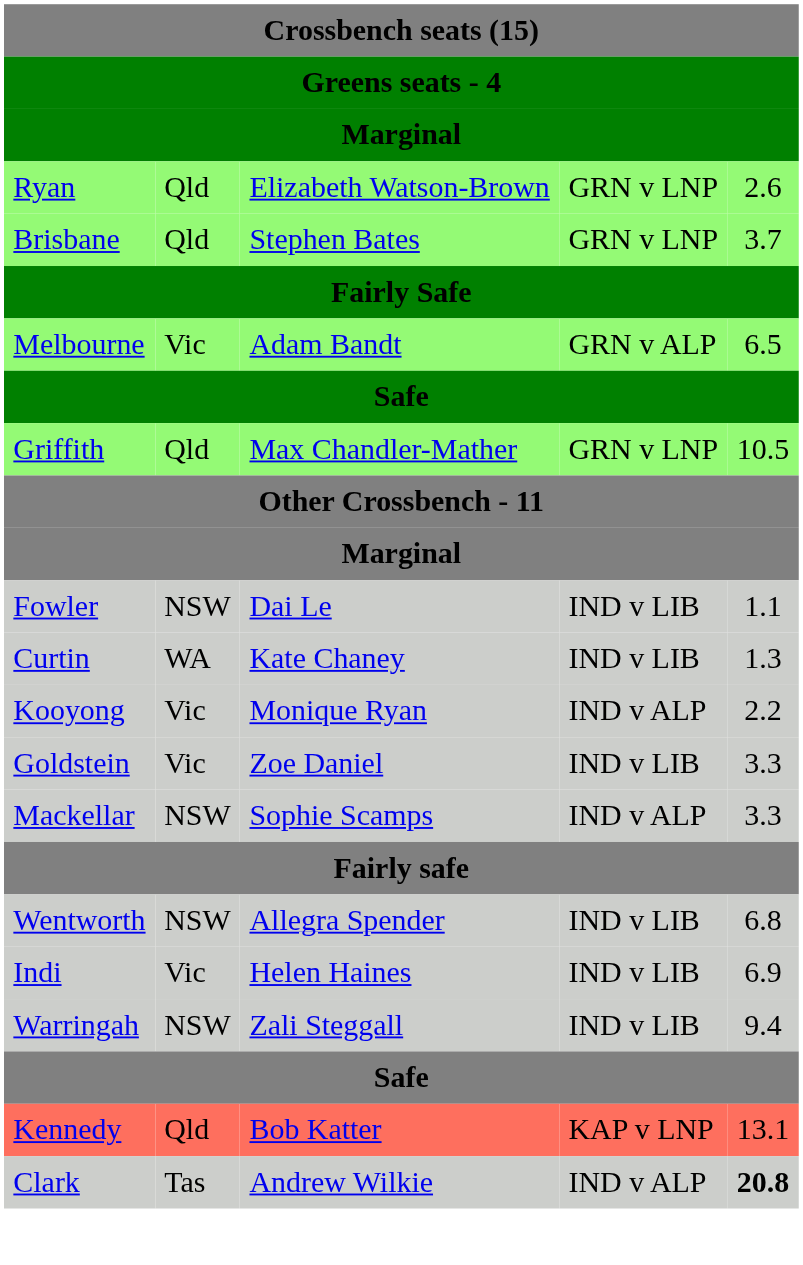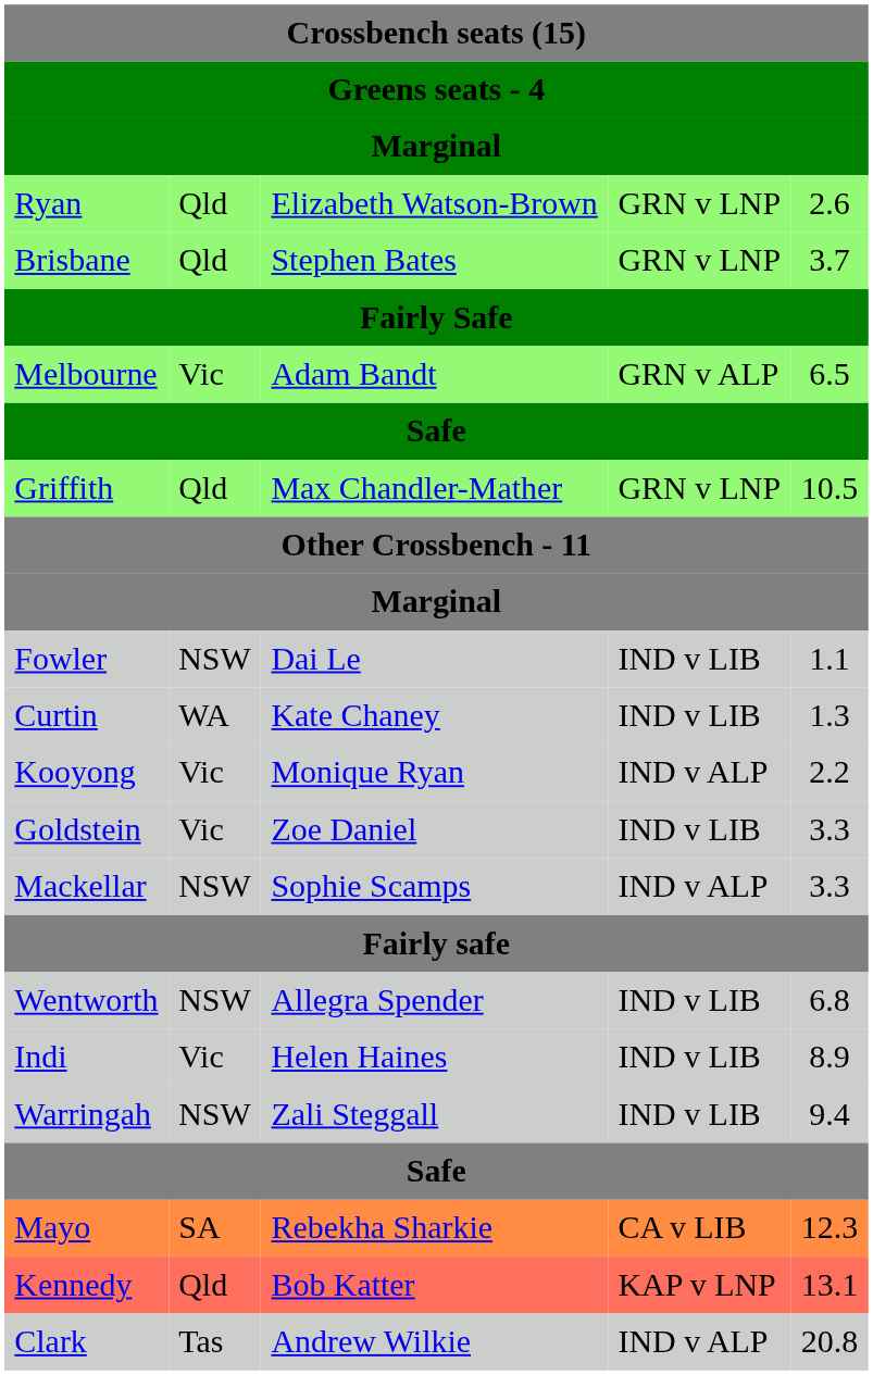 <table class="toccolours" cellpadding="5" cellspacing="0" style="float:left; margin-right:.5em; margin-top:.4em; font-size:90 ppt;">
 <tr>
 <td colspan="5" style="text-align:center; background:gray;"><span><strong>Crossbench seats (15) </strong></span></td>
 </tr>
 <tr>
 </tr>
 <tr>
 <td colspan="5" style="text-align:center; background:green;"><span><strong>Greens seats - 4</strong></span></td>
 </tr>
 <tr>
 <td colspan="5" style="text-align:center; background:green;"><span><strong>Marginal</strong></span></td>
 </tr>
 <tr>
 <td style="text-align:left; background:#94FA75"><a href='#'>Ryan</a></td>
 <td style="text-align:left; background:#94FA75">Qld</td>
 <td style="text-align:left; background:#94FA75;"><a href='#'>Elizabeth Watson-Brown</a></td>
 <td style="text-align:left; background:#94FA75;">GRN v LNP</td>
 <td style="text-align:center; background:#94FA75;">2.6</td>
 </tr>
 <tr>
 <td style="text-align:left; background:#94FA75"><a href='#'>Brisbane</a></td>
 <td style="text-align:left; background:#94FA75">Qld</td>
 <td style="text-align:left; background:#94FA75;"><a href='#'>Stephen Bates</a></td>
 <td style="text-align:left; background:#94FA75;">GRN v LNP</td>
 <td style="text-align:center; background:#94FA75;">3.7</td>
 </tr>
 <tr>
 <td colspan="5" style="text-align:center; background:green;"><span><strong>Fairly Safe</strong></span></td>
 </tr>
 <tr>
 <td style="text-align:left; background:#94FA75"><a href='#'>Melbourne</a></td>
 <td style="text-align:left; background:#94FA75">Vic</td>
 <td style="text-align:left; background:#94FA75;"><a href='#'>Adam Bandt</a></td>
 <td style="text-align:left; background:#94FA75;">GRN v ALP</td>
 <td style="text-align:center; background:#94FA75;">6.5</td>
 </tr>
 <tr>
 <td colspan="5" style="text-align:center; background:green;"><span><strong>Safe</strong></span></td>
 </tr>
 <tr>
 <td style="text-align:left; background:#94FA75"><a href='#'>Griffith</a></td>
 <td style="text-align:left; background:#94FA75">Qld</td>
 <td style="text-align:left; background:#94FA75;"><a href='#'>Max Chandler-Mather</a></td>
 <td style="text-align:left; background:#94FA75;">GRN v LNP</td>
 <td style="text-align:center; background:#94FA75;">10.5</td>
 </tr>
 <tr>
 <td colspan="5" style="text-align:center; background:gray;"><span><strong>Other Crossbench - 11</strong></span></td>
 </tr>
 <tr>
 <td colspan="5" style="text-align:center; background:gray;"><span><strong>Marginal</strong></span></td>
 </tr>
 <tr>
 <td style="text-align:left; background:#CCCECB"><a href='#'>Fowler</a></td>
 <td style="text-align:left; background:#CCCECB">NSW</td>
 <td style="text-align:left; background:#CCCECB;"><a href='#'>Dai Le</a></td>
 <td style="text-align:left; background:#CCCECB;">IND v LIB</td>
 <td style="text-align:center; background:#CCCECB;">1.1</td>
 </tr>
 <tr>
 <td style="text-align:left; background:#CCCECB"><a href='#'>Curtin</a></td>
 <td style="text-align:left; background:#CCCECB">WA</td>
 <td style="text-align:left; background:#CCCECB;"><a href='#'>Kate Chaney</a></td>
 <td style="text-align:left; background:#CCCECB;">IND v LIB</td>
 <td style="text-align:center; background:#CCCECB;">1.3</td>
 </tr>
 <tr>
 <td style="text-align:left; background:#CCCECB"><a href='#'>Kooyong</a></td>
 <td style="text-align:left; background:#CCCECB">Vic</td>
 <td style="text-align:left; background:#CCCECB;"><a href='#'>Monique Ryan</a></td>
 <td style="text-align:left; background:#CCCECB;">IND v ALP</td>
 <td style="text-align:center; background:#CCCECB;">2.2</td>
 </tr>
 <tr>
 <td style="text-align:left; background:#CCCECB"><a href='#'>Goldstein</a></td>
 <td style="text-align:left; background:#CCCECB">Vic</td>
 <td style="text-align:left; background:#CCCECB;"><a href='#'>Zoe Daniel</a></td>
 <td style="text-align:left; background:#CCCECB;">IND v LIB</td>
 <td style="text-align:center; background:#CCCECB;">3.3</td>
 </tr>
 <tr>
 <td style="text-align:left; background:#CCCECB"><a href='#'>Mackellar</a></td>
 <td style="text-align:left; background:#CCCECB">NSW</td>
 <td style="text-align:left; background:#CCCECB;"><a href='#'>Sophie Scamps</a></td>
 <td style="text-align:left; background:#CCCECB;">IND v ALP</td>
 <td style="text-align:center; background:#CCCECB;">3.3</td>
 </tr>
 <tr>
 <td colspan="5" style="text-align:center; background:gray;"><span><strong>Fairly safe</strong></span></td>
 </tr>
 <tr>
 <td style="text-align:left; background:#CCCECB"><a href='#'>Wentworth</a></td>
 <td style="text-align:left; background:#CCCECB">NSW</td>
 <td style="text-align:left; background:#CCCECB;"><a href='#'>Allegra Spender</a></td>
 <td style="text-align:left; background:#CCCECB;">IND v LIB</td>
 <td style="text-align:center; background:#CCCECB;">6.8</td>
 </tr>
 <tr>
 <td style="text-align:left; background:#CCCECB"><a href='#'>Indi</a></td>
 <td style="text-align:left; background:#CCCECB">Vic</td>
 <td style="text-align:left; background:#CCCECB;"><a href='#'>Helen Haines</a></td>
 <td style="text-align:left; background:#CCCECB;">IND v LIB</td>
-<td style="text-align:center; background:#CCCECB;">6.9</td>
+<td style="text-align:center; background:#CCCECB;">8.9</td>
 </tr>
 <tr>
 <td style="text-align:left; background:#CCCECB"><a href='#'>Warringah</a></td>
 <td style="text-align:left; background:#CCCECB">NSW</td>
 <td style="text-align:left; background:#CCCECB;"><a href='#'>Zali Steggall</a></td>
 <td style="text-align:left; background:#CCCECB;">IND v LIB</td>
 <td style="text-align:center; background:#CCCECB;">9.4</td>
 </tr>
 <tr>
 <td colspan="5" style="text-align:center; background:gray;"><span><strong>Safe</strong></span></td>
+</tr>
+<tr>
+<td style="text-align:left; background:#FF8c42"><a href='#'>Mayo</a></td>
+<td style="text-align:left; background:#FF8c42">SA</td>
+<td style="text-align:left; background:#FF8c42;"><a href='#'>Rebekha Sharkie</a></td>
+<td style="text-align:left; background:#FF8c42;">CA v LIB</td>
+<td style="text-align:center; background:#FF8c42;">12.3</td>
 </tr>
 <tr>
 <td style="text-align:left; background:#fe6f5e"><a href='#'>Kennedy</a></td>
 <td style="text-align:left; background:#fe6f5e">Qld</td>
 <td style="text-align:left; background:#fe6f5e;"><a href='#'>Bob Katter</a></td>
 <td style="text-align:left; background:#fe6f5e;">KAP v LNP</td>
 <td style="text-align:center; background:#fe6f5e;">13.1</td>
 </tr>
 <tr>
 <td style="text-align:left; background:#CCCECB"><a href='#'>Clark</a></td>
 <td style="text-align:left; background:#CCCECB">Tas</td>
 <td style="text-align:left; background:#CCCECB;"><a href='#'>Andrew Wilkie</a></td>
 <td style="text-align:left; background:#CCCECB;">IND v ALP</td>
-<td style="text-align:center; background:#CCCECB;"><strong>20.8</strong></td>
+<td style="text-align:center; background:#CCCECB;">20.8</td>
 </tr>
 <tr>
 </tr>
 </table>
